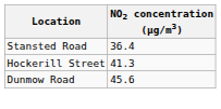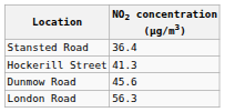 <table class="wikitable">
 <tr>
 <th>Location</th>
 <th>NO<sub>2</sub> concentration<br>(μg/m<sup>3</sup>)</th>
 </tr>
 <tr>
 <td>Stansted Road</td>
 <td>36.4</td>
 </tr>
 <tr>
 <td>Hockerill Street</td>
 <td>41.3</td>
 </tr>
 <tr>
 <td>Dunmow Road</td>
 <td>45.6</td>
 </tr>
+<tr>
+<td>London Road</td>
+<td>56.3</td>
+</tr>
 </table>
